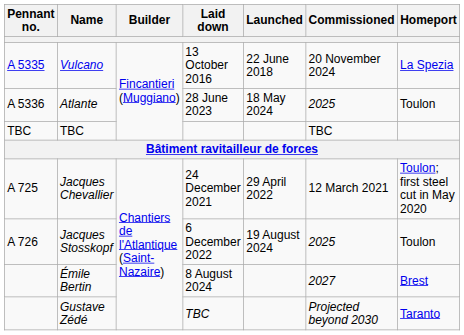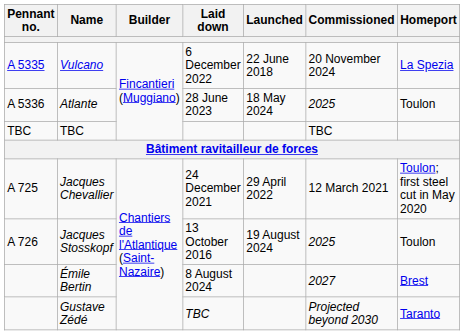 <table border="1" class="sortable wikitable">
 <tr>
 <th>Pennant no.</th>
 <th>Name</th>
 <th>Builder</th>
 <th>Laid down</th>
 <th>Launched</th>
 <th>Commissioned</th>
 <th>Homeport</th>
 </tr>
 <tr>
 <th colspan=9></th>
 </tr>
 <tr>
 <td><a href='#'>A 5335</a></td>
 <td><a href='#'><em>Vulcano</em></a></td>
 <td rowspan=3><a href='#'>Fincantieri</a> (<a href='#'>Muggiano</a>)</td>
-<td>13 October 2016</td>
+<td>6 December 2022</td>
 <td>22 June 2018</td>
 <td>20 November 2024</td>
 <td><a href='#'>La Spezia</a></td>
 </tr>
 <tr>
 <td>A 5336</td>
 <td><em>Atlante</em></td>
 <td>28 June 2023</td>
 <td>18 May 2024</td>
 <td><em>2025</em></td>
 <td>Toulon</td>
 </tr>
 <tr>
 <td>TBC</td>
 <td>TBC</td>
 <td></td>
 <td></td>
 <td>TBC</td>
 <td></td>
 </tr>
 <tr>
 <th colspan=9> <a href='#'>Bâtiment ravitailleur de forces</a></th>
 </tr>
 <tr>
 <td>A 725</td>
 <td><em>Jacques Chevallier</em></td>
 <td rowspan=4><a href='#'>Chantiers de l'Atlantique</a> (<a href='#'>Saint-Nazaire</a>)</td>
 <td>24 December 2021</td>
 <td>29 April 2022</td>
 <td>12 March 2021</td>
 <td><a href='#'>Toulon</a>;<br>first steel cut in May 2020</td>
 </tr>
 <tr>
 <td>A 726</td>
 <td><em>Jacques Stosskopf</em></td>
-<td>6 December 2022</td>
+<td>13 October 2016</td>
 <td>19 August 2024</td>
 <td><em>2025</em></td>
 <td>Toulon</td>
 </tr>
 <tr>
 <td></td>
 <td><em>Émile Bertin</em></td>
 <td>8 August 2024</td>
 <td></td>
 <td><em>2027</em></td>
 <td><a href='#'>Brest</a></td>
 </tr>
 <tr>
 <td></td>
 <td><em>Gustave Zédé</em></td>
 <td><em>TBC</em></td>
 <td></td>
 <td><em>Projected beyond 2030</em></td>
 <td><a href='#'>Taranto</a></td>
 </tr>
 </table>
